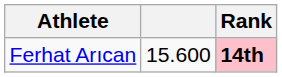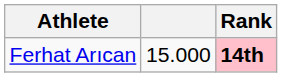 <table class="wikitable" style="text-align:left;">
 <tr>
 <th>Athlete</th>
 <th></th>
 <th>Rank</th>
 </tr>
 <tr>
 <td><a href='#'>Ferhat Arıcan</a></td>
-<td>15.600</td>
+<td>15.000</td>
 <td style="background: pink;"><strong>14th</strong></td>
 </tr>
 </table>
